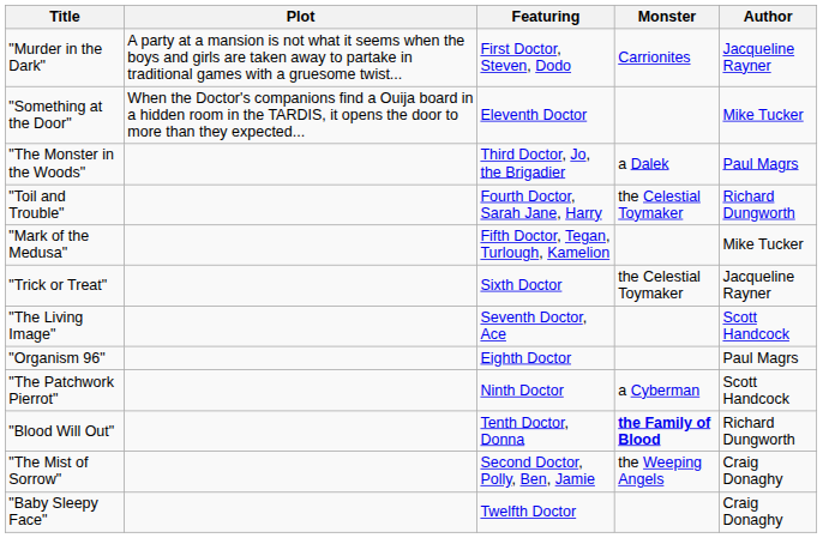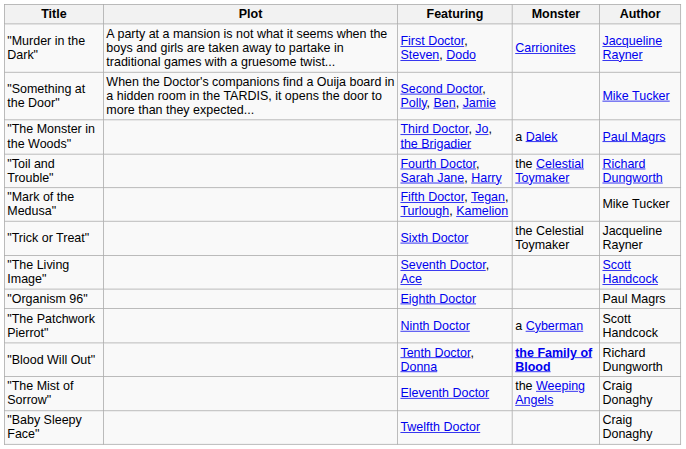 <table class="wikitable">
 <tr>
 <th>Title</th>
 <th>Plot</th>
 <th>Featuring</th>
 <th>Monster</th>
 <th>Author</th>
 </tr>
 <tr>
 <td>"Murder in the Dark"</td>
 <td>A party at a mansion is not what it seems when the boys and girls are taken away to partake in traditional games with a gruesome twist...</td>
 <td><a href='#'>First Doctor</a>, <a href='#'>Steven</a>, <a href='#'>Dodo</a></td>
 <td><a href='#'>Carrionites</a></td>
 <td><a href='#'>Jacqueline Rayner</a></td>
 </tr>
 <tr>
 <td>"Something at the Door"</td>
 <td>When the Doctor's companions find a Ouija board in a hidden room in the TARDIS, it opens the door to more than they expected...</td>
-<td><a href='#'>Eleventh Doctor</a></td>
+<td><a href='#'>Second Doctor</a>, <a href='#'>Polly</a>, <a href='#'>Ben</a>, <a href='#'>Jamie</a></td>
 <td></td>
 <td><a href='#'>Mike Tucker</a></td>
 </tr>
 <tr>
 <td>"The Monster in the Woods"</td>
 <td></td>
 <td><a href='#'>Third Doctor</a>, <a href='#'>Jo</a>, <a href='#'>the Brigadier</a></td>
 <td>a <a href='#'>Dalek</a></td>
 <td><a href='#'>Paul Magrs</a></td>
 </tr>
 <tr>
 <td>"Toil and Trouble"</td>
 <td></td>
 <td><a href='#'>Fourth Doctor</a>, <a href='#'>Sarah Jane</a>, <a href='#'>Harry</a></td>
 <td>the <a href='#'>Celestial Toymaker</a></td>
 <td><a href='#'>Richard Dungworth</a></td>
 </tr>
 <tr>
 <td>"Mark of the Medusa"</td>
 <td></td>
 <td><a href='#'>Fifth Doctor</a>, <a href='#'>Tegan</a>, <a href='#'>Turlough</a>, <a href='#'>Kamelion</a></td>
 <td></td>
 <td>Mike Tucker</td>
 </tr>
 <tr>
 <td>"Trick or Treat"</td>
 <td></td>
 <td><a href='#'>Sixth Doctor</a></td>
 <td>the Celestial Toymaker</td>
 <td>Jacqueline Rayner</td>
 </tr>
 <tr>
 <td>"The Living Image"</td>
 <td></td>
 <td><a href='#'>Seventh Doctor</a>, <a href='#'>Ace</a></td>
 <td></td>
 <td><a href='#'>Scott Handcock</a></td>
 </tr>
 <tr>
 <td>"Organism 96"</td>
 <td></td>
 <td><a href='#'>Eighth Doctor</a></td>
 <td></td>
 <td>Paul Magrs</td>
 </tr>
 <tr>
 <td>"The Patchwork Pierrot"</td>
 <td></td>
 <td><a href='#'>Ninth Doctor</a></td>
 <td>a <a href='#'>Cyberman</a></td>
 <td>Scott Handcock</td>
 </tr>
 <tr>
 <td>"Blood Will Out"</td>
 <td></td>
 <td><a href='#'>Tenth Doctor</a>, <a href='#'>Donna</a></td>
 <td><strong><a href='#'>the Family of Blood</a></strong></td>
 <td>Richard Dungworth</td>
 </tr>
 <tr>
 <td>"The Mist of Sorrow"</td>
 <td></td>
-<td><a href='#'>Second Doctor</a>, <a href='#'>Polly</a>, <a href='#'>Ben</a>, <a href='#'>Jamie</a></td>
+<td><a href='#'>Eleventh Doctor</a></td>
 <td>the <a href='#'>Weeping Angels</a></td>
 <td>Craig Donaghy</td>
 </tr>
 <tr>
 <td>"Baby Sleepy Face"</td>
 <td></td>
 <td><a href='#'>Twelfth Doctor</a></td>
 <td></td>
 <td>Craig Donaghy</td>
 </tr>
 </table>
